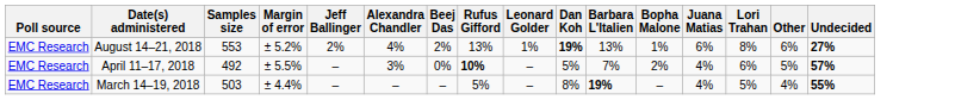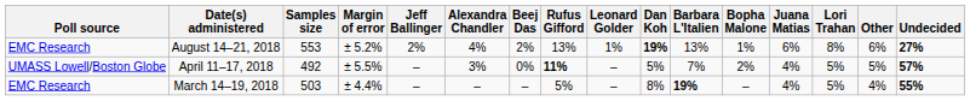 <table class="wikitable" style="font-size:95%">
 <tr valign="bottom">
 <th>Poll source</th>
 <th>Date(s)<br>administered</th>
 <th>Samples<br>size</th>
 <th>Margin<br>of error</th>
 <th>Jeff<br>Ballinger</th>
 <th>Alexandra<br>Chandler</th>
 <th>Beej<br>Das</th>
 <th>Rufus<br>Gifford</th>
 <th>Leonard<br>Golder</th>
 <th>Dan<br>Koh</th>
 <th>Barbara <br>L'Italien</th>
 <th>Bopha<br>Malone</th>
 <th>Juana<br>Matias</th>
 <th>Lori<br>Trahan</th>
 <th>Other</th>
 <th>Undecided</th>
 </tr>
 <tr>
 <td><a href='#'>EMC Research</a></td>
 <td align="center">August 14–21, 2018</td>
 <td align="center">553</td>
 <td align="center">± 5.2%</td>
 <td align="center">2%</td>
 <td align="center">4%</td>
 <td align="center">2%</td>
 <td align="center">13%</td>
 <td align="center">1%</td>
 <td><strong>19%</strong></td>
 <td align="center">13%</td>
 <td align="center">1%</td>
 <td align="center">6%</td>
 <td align="center">8%</td>
 <td align="center">6%</td>
 <td><strong>27%</strong></td>
 </tr>
 <tr>
-<td><a href='#'>EMC Research</a></td>
+<td><a href='#'>UMASS Lowell</a>/<a href='#'>Boston Globe</a></td>
 <td align="center">April 11–17, 2018</td>
 <td align="center">492</td>
 <td align="center">± 5.5%</td>
 <td align="center">–</td>
 <td align="center">3%</td>
 <td align="center">0%</td>
-<td><strong>10%</strong></td>
+<td><strong>11%</strong></td>
 <td align="center">–</td>
 <td align="center">5%</td>
 <td align="center">7%</td>
 <td align="center">2%</td>
 <td align="center">4%</td>
-<td align="center">6%</td>
+<td align="center">5%</td>
 <td align="center">5% </td>
 <td><strong>57%</strong></td>
 </tr>
 <tr>
 <td><a href='#'>EMC Research</a></td>
 <td align="center">March 14–19, 2018</td>
 <td align="center">503</td>
 <td align="center">± 4.4%</td>
 <td align="center">–</td>
 <td align="center">–</td>
 <td align="center">–</td>
 <td align="center">5%</td>
 <td align="center">–</td>
 <td align="center">8%</td>
 <td><strong>19%</strong></td>
 <td align="center">–</td>
 <td align="center">4%</td>
 <td align="center">5%</td>
 <td align="center">4%</td>
 <td><strong>55%</strong></td>
 </tr>
 </table>
